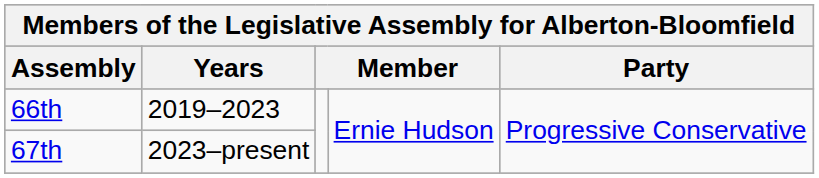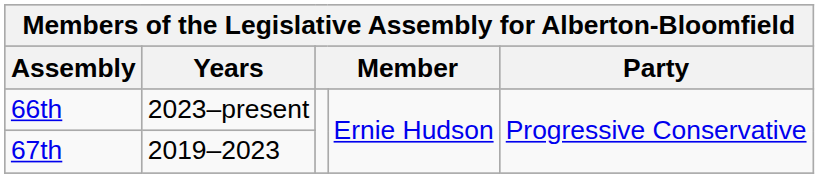 <table class="wikitable" align=centre>
 <tr>
 <th colspan=5>Members of the Legislative Assembly for Alberton-Bloomfield</th>
 </tr>
 <tr>
 <th>Assembly</th>
 <th>Years</th>
 <th colspan="2">Member</th>
 <th>Party</th>
 </tr>
 <tr>
 <td><a href='#'>66th</a></td>
-<td>2019–2023</td>
+<td>2023–present</td>
 <td rowspan=2 ></td>
 <td rowspan=2><a href='#'>Ernie Hudson</a></td>
 <td rowspan=2><a href='#'>Progressive Conservative</a></td>
 </tr>
 <tr>
 <td><a href='#'>67th</a></td>
-<td>2023–present</td>
+<td>2019–2023</td>
 </tr>
 </table>
